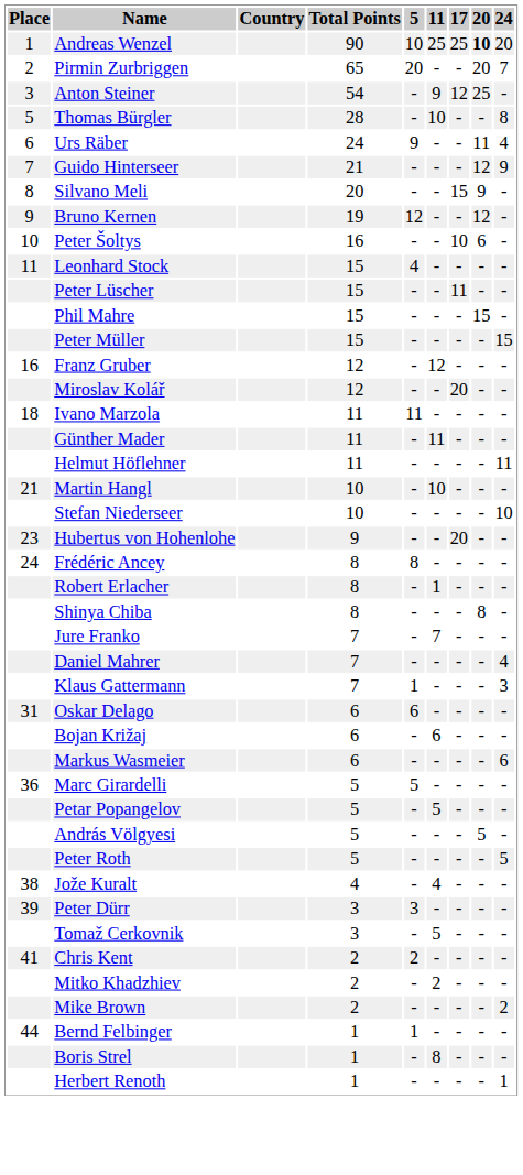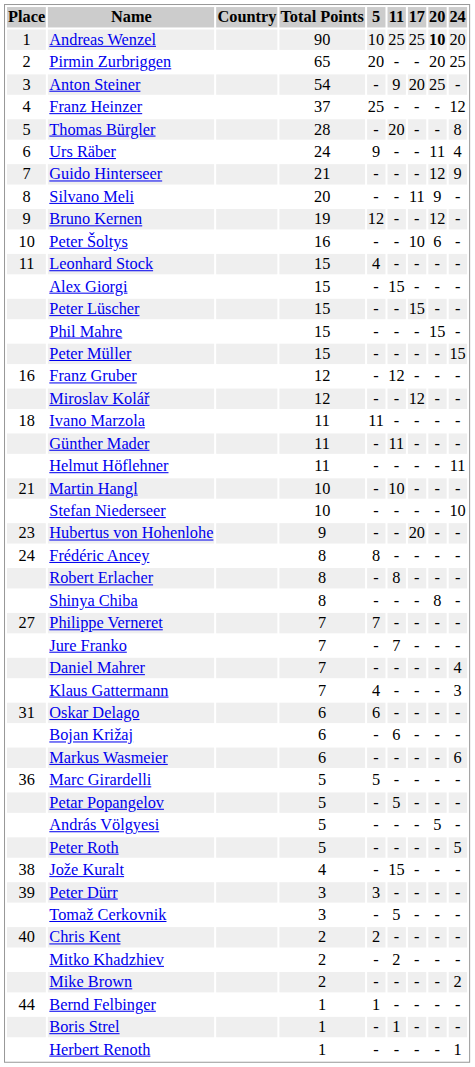 <table border="0" style="border: 1px solid #999; background-color:#FFFFFF; text-align:center">
 <tr align="center" bgcolor="#CCCCCC">
 <th>Place</th>
 <th>Name</th>
 <th>Country</th>
 <th>Total Points</th>
 <th>5</th>
 <th>11</th>
 <th>17</th>
 <th>20</th>
 <th>24</th>
 </tr>
 <tr bgcolor="#EFEFEF">
 <td>1</td>
 <td align="left"><a href='#'>Andreas Wenzel</a></td>
 <td align="left"></td>
 <td>90</td>
 <td>10</td>
 <td>25</td>
 <td>25</td>
 <td><strong>10</strong></td>
 <td>20</td>
 </tr>
 <tr>
 <td>2</td>
 <td align="left"><a href='#'>Pirmin Zurbriggen</a></td>
 <td align="left"></td>
 <td>65</td>
 <td>20</td>
 <td>-</td>
 <td>-</td>
 <td>20</td>
-<td>7</td>
+<td>25</td>
 </tr>
 <tr bgcolor="#EFEFEF">
 <td>3</td>
 <td align="left"><a href='#'>Anton Steiner</a></td>
 <td align="left"></td>
 <td>54</td>
 <td>-</td>
 <td>9</td>
-<td>12</td>
+<td>20</td>
 <td>25</td>
 <td>-</td>
+</tr>
+<tr>
+<td>4</td>
+<td align="left"><a href='#'>Franz Heinzer</a></td>
+<td align="left"></td>
+<td>37</td>
+<td>25</td>
+<td>-</td>
+<td>-</td>
+<td>-</td>
+<td>12</td>
 </tr>
 <tr bgcolor="#EFEFEF">
 <td>5</td>
 <td align="left"><a href='#'>Thomas Bürgler</a></td>
 <td align="left"></td>
 <td>28</td>
 <td>-</td>
-<td>10</td>
+<td>20</td>
 <td>-</td>
 <td>-</td>
 <td>8</td>
 </tr>
 <tr>
 <td>6</td>
 <td align="left"><a href='#'>Urs Räber</a></td>
 <td align="left"></td>
 <td>24</td>
 <td>9</td>
 <td>-</td>
 <td>-</td>
 <td>11</td>
 <td>4</td>
 </tr>
 <tr bgcolor="#EFEFEF">
 <td>7</td>
 <td align="left"><a href='#'>Guido Hinterseer</a></td>
 <td align="left"></td>
 <td>21</td>
 <td>-</td>
 <td>-</td>
 <td>-</td>
 <td>12</td>
 <td>9</td>
 </tr>
 <tr>
 <td>8</td>
 <td align="left"><a href='#'>Silvano Meli</a></td>
 <td align="left"></td>
 <td>20</td>
 <td>-</td>
 <td>-</td>
-<td>15</td>
+<td>11</td>
 <td>9</td>
 <td>-</td>
 </tr>
 <tr bgcolor="#EFEFEF">
 <td>9</td>
 <td align="left"><a href='#'>Bruno Kernen</a></td>
 <td align="left"></td>
 <td>19</td>
 <td>12</td>
 <td>-</td>
 <td>-</td>
 <td>12</td>
 <td>-</td>
 </tr>
 <tr>
 <td>10</td>
 <td align="left"><a href='#'>Peter Šoltys</a></td>
 <td align="left"></td>
 <td>16</td>
 <td>-</td>
 <td>-</td>
 <td>10</td>
 <td>6</td>
 <td>-</td>
 </tr>
 <tr bgcolor="#EFEFEF">
 <td>11</td>
 <td align="left"><a href='#'>Leonhard Stock</a></td>
 <td align="left"></td>
 <td>15</td>
 <td>4</td>
 <td>-</td>
 <td>-</td>
 <td>-</td>
 <td>-</td>
 </tr>
+<tr>
+<td></td>
+<td align="left"><a href='#'>Alex Giorgi</a></td>
+<td align="left"></td>
+<td>15</td>
+<td>-</td>
+<td>15</td>
+<td>-</td>
+<td>-</td>
+<td>-</td>
+</tr>
 <tr bgcolor="#EFEFEF">
 <td></td>
 <td align="left"><a href='#'>Peter Lüscher</a></td>
 <td align="left"></td>
 <td>15</td>
 <td>-</td>
 <td>-</td>
-<td>11</td>
+<td>15</td>
 <td>-</td>
 <td>-</td>
 </tr>
 <tr>
 <td></td>
 <td align="left"><a href='#'>Phil Mahre</a></td>
 <td align="left"></td>
 <td>15</td>
 <td>-</td>
 <td>-</td>
 <td>-</td>
 <td>15</td>
 <td>-</td>
 </tr>
 <tr bgcolor="#EFEFEF">
 <td></td>
 <td align="left"><a href='#'>Peter Müller</a></td>
 <td align="left"></td>
 <td>15</td>
 <td>-</td>
 <td>-</td>
 <td>-</td>
 <td>-</td>
 <td>15</td>
 </tr>
 <tr>
 <td>16</td>
 <td align="left"><a href='#'>Franz Gruber</a></td>
 <td align="left"></td>
 <td>12</td>
 <td>-</td>
 <td>12</td>
 <td>-</td>
 <td>-</td>
 <td>-</td>
 </tr>
 <tr bgcolor="#EFEFEF">
 <td></td>
 <td align="left"><a href='#'>Miroslav Kolář</a></td>
 <td align="left"></td>
 <td>12</td>
 <td>-</td>
 <td>-</td>
-<td>20</td>
+<td>12</td>
 <td>-</td>
 <td>-</td>
 </tr>
 <tr>
 <td>18</td>
 <td align="left"><a href='#'>Ivano Marzola</a></td>
 <td align="left"></td>
 <td>11</td>
 <td>11</td>
 <td>-</td>
 <td>-</td>
 <td>-</td>
 <td>-</td>
 </tr>
 <tr bgcolor="#EFEFEF">
 <td></td>
 <td align="left"><a href='#'>Günther Mader</a></td>
 <td align="left"></td>
 <td>11</td>
 <td>-</td>
 <td>11</td>
 <td>-</td>
 <td>-</td>
 <td>-</td>
 </tr>
 <tr>
 <td></td>
 <td align="left"><a href='#'>Helmut Höflehner</a></td>
 <td align="left"></td>
 <td>11</td>
 <td>-</td>
 <td>-</td>
 <td>-</td>
 <td>-</td>
 <td>11</td>
 </tr>
 <tr bgcolor="#EFEFEF">
 <td>21</td>
 <td align="left"><a href='#'>Martin Hangl</a></td>
 <td align="left"></td>
 <td>10</td>
 <td>-</td>
 <td>10</td>
 <td>-</td>
 <td>-</td>
 <td>-</td>
 </tr>
 <tr>
 <td></td>
 <td align="left"><a href='#'>Stefan Niederseer</a></td>
 <td align="left"></td>
 <td>10</td>
 <td>-</td>
 <td>-</td>
 <td>-</td>
 <td>-</td>
 <td>10</td>
 </tr>
 <tr bgcolor="#EFEFEF">
 <td>23</td>
 <td align="left"><a href='#'>Hubertus von Hohenlohe</a></td>
 <td align="left"></td>
 <td>9</td>
 <td>-</td>
 <td>-</td>
 <td>20</td>
 <td>-</td>
 <td>-</td>
 </tr>
 <tr>
 <td>24</td>
 <td align="left"><a href='#'>Frédéric Ancey</a></td>
 <td align="left"></td>
 <td>8</td>
 <td>8</td>
 <td>-</td>
 <td>-</td>
 <td>-</td>
 <td>-</td>
 </tr>
 <tr bgcolor="#EFEFEF">
 <td></td>
 <td align="left"><a href='#'>Robert Erlacher</a></td>
 <td align="left"></td>
 <td>8</td>
 <td>-</td>
-<td>1</td>
+<td>8</td>
 <td>-</td>
 <td>-</td>
 <td>-</td>
 </tr>
 <tr>
 <td></td>
 <td align="left"><a href='#'>Shinya Chiba</a></td>
 <td align="left"></td>
 <td>8</td>
 <td>-</td>
 <td>-</td>
 <td>-</td>
 <td>8</td>
+<td>-</td>
+</tr>
+<tr bgcolor="#EFEFEF">
+<td>27</td>
+<td align="left"><a href='#'>Philippe Verneret</a></td>
+<td align="left"></td>
+<td>7</td>
+<td>7</td>
+<td>-</td>
+<td>-</td>
+<td>-</td>
 <td>-</td>
 </tr>
 <tr>
 <td></td>
 <td align="left"><a href='#'>Jure Franko</a></td>
 <td align="left"></td>
 <td>7</td>
 <td>-</td>
 <td>7</td>
 <td>-</td>
 <td>-</td>
 <td>-</td>
 </tr>
 <tr bgcolor="#EFEFEF">
 <td></td>
 <td align="left"><a href='#'>Daniel Mahrer</a></td>
 <td align="left"></td>
 <td>7</td>
 <td>-</td>
 <td>-</td>
 <td>-</td>
 <td>-</td>
 <td>4</td>
 </tr>
 <tr>
 <td></td>
 <td align="left"><a href='#'>Klaus Gattermann</a></td>
 <td align="left"></td>
 <td>7</td>
-<td>1</td>
+<td>4</td>
 <td>-</td>
 <td>-</td>
 <td>-</td>
 <td>3</td>
 </tr>
 <tr bgcolor="#EFEFEF">
 <td>31</td>
 <td align="left"><a href='#'>Oskar Delago</a></td>
 <td align="left"></td>
 <td>6</td>
 <td>6</td>
 <td>-</td>
 <td>-</td>
 <td>-</td>
 <td>-</td>
 </tr>
 <tr>
 <td></td>
 <td align="left"><a href='#'>Bojan Križaj</a></td>
 <td align="left"></td>
 <td>6</td>
 <td>-</td>
 <td>6</td>
 <td>-</td>
 <td>-</td>
 <td>-</td>
 </tr>
 <tr bgcolor="#EFEFEF">
 <td></td>
 <td align="left"><a href='#'>Markus Wasmeier</a></td>
 <td align="left"></td>
 <td>6</td>
 <td>-</td>
 <td>-</td>
 <td>-</td>
 <td>-</td>
 <td>6</td>
 </tr>
 <tr>
 <td>36</td>
 <td align="left"><a href='#'>Marc Girardelli</a></td>
 <td align="left"></td>
 <td>5</td>
 <td>5</td>
 <td>-</td>
 <td>-</td>
 <td>-</td>
 <td>-</td>
 </tr>
 <tr bgcolor="#EFEFEF">
 <td></td>
 <td align="left"><a href='#'>Petar Popangelov</a></td>
 <td align="left"></td>
 <td>5</td>
 <td>-</td>
 <td>5</td>
 <td>-</td>
 <td>-</td>
 <td>-</td>
 </tr>
 <tr>
 <td></td>
 <td align="left"><a href='#'>András Völgyesi</a></td>
 <td align="left"></td>
 <td>5</td>
 <td>-</td>
 <td>-</td>
 <td>-</td>
 <td>5</td>
 <td>-</td>
 </tr>
 <tr bgcolor="#EFEFEF">
 <td></td>
 <td align="left"><a href='#'>Peter Roth</a></td>
 <td align="left"></td>
 <td>5</td>
 <td>-</td>
 <td>-</td>
 <td>-</td>
 <td>-</td>
 <td>5</td>
 </tr>
 <tr>
 <td>38</td>
 <td align="left"><a href='#'>Jože Kuralt</a></td>
 <td align="left"></td>
 <td>4</td>
 <td>-</td>
-<td>4</td>
+<td>15</td>
 <td>-</td>
 <td>-</td>
 <td>-</td>
 </tr>
 <tr bgcolor="#EFEFEF">
 <td>39</td>
 <td align="left"><a href='#'>Peter Dürr</a></td>
 <td align="left"></td>
 <td>3</td>
 <td>3</td>
 <td>-</td>
 <td>-</td>
 <td>-</td>
 <td>-</td>
 </tr>
 <tr>
 <td></td>
 <td align="left"><a href='#'>Tomaž Cerkovnik</a></td>
 <td align="left"></td>
 <td>3</td>
 <td>-</td>
 <td>5</td>
 <td>-</td>
 <td>-</td>
 <td>-</td>
 </tr>
 <tr bgcolor="#EFEFEF">
-<td>41</td>
+<td>40</td>
 <td align="left"><a href='#'>Chris Kent</a></td>
 <td align="left"></td>
 <td>2</td>
 <td>2</td>
 <td>-</td>
 <td>-</td>
 <td>-</td>
 <td>-</td>
 </tr>
 <tr>
 <td></td>
 <td align="left"><a href='#'>Mitko Khadzhiev</a></td>
 <td align="left"></td>
 <td>2</td>
 <td>-</td>
 <td>2</td>
 <td>-</td>
 <td>-</td>
 <td>-</td>
 </tr>
 <tr bgcolor="#EFEFEF">
 <td></td>
 <td align="left"><a href='#'>Mike Brown</a></td>
 <td align="left"></td>
 <td>2</td>
 <td>-</td>
 <td>-</td>
 <td>-</td>
 <td>-</td>
 <td>2</td>
 </tr>
 <tr>
 <td>44</td>
 <td align="left"><a href='#'>Bernd Felbinger</a></td>
 <td align="left"></td>
 <td>1</td>
 <td>1</td>
 <td>-</td>
 <td>-</td>
 <td>-</td>
 <td>-</td>
 </tr>
 <tr bgcolor="#EFEFEF">
 <td></td>
 <td align="left"><a href='#'>Boris Strel</a></td>
 <td align="left"></td>
 <td>1</td>
 <td>-</td>
-<td>8</td>
+<td>1</td>
 <td>-</td>
 <td>-</td>
 <td>-</td>
 </tr>
 <tr>
 <td></td>
 <td align="left"><a href='#'>Herbert Renoth</a></td>
 <td align="left"></td>
 <td>1</td>
 <td>-</td>
 <td>-</td>
 <td>-</td>
 <td>-</td>
 <td>1</td>
 </tr>
 </table>
